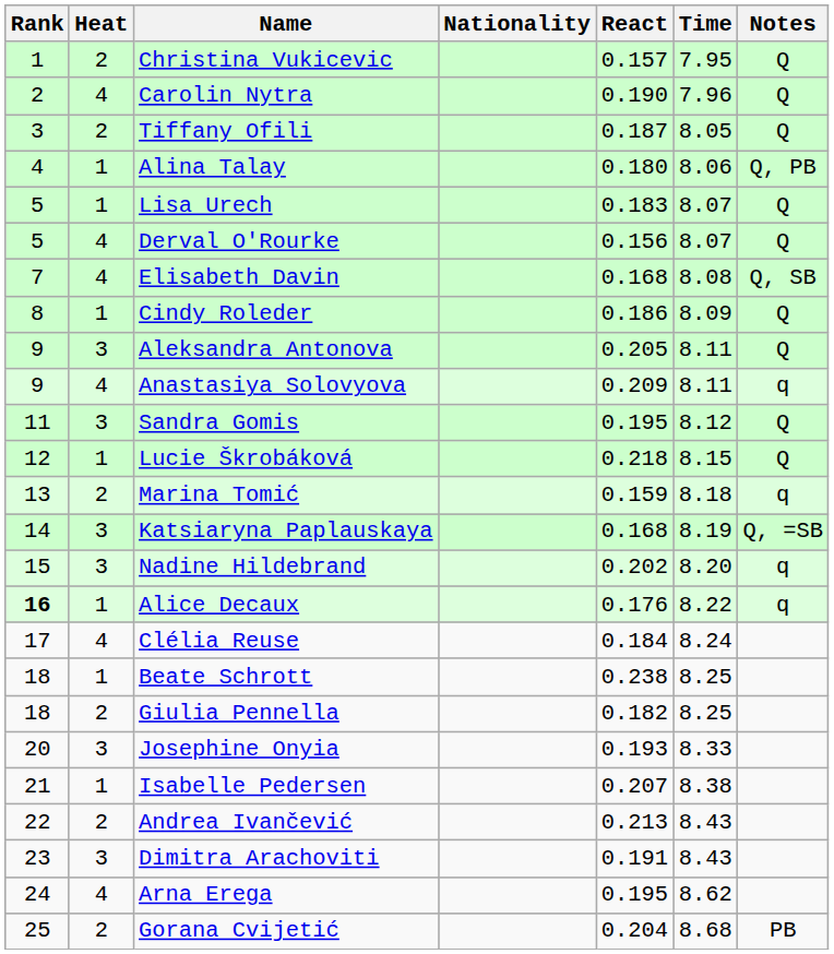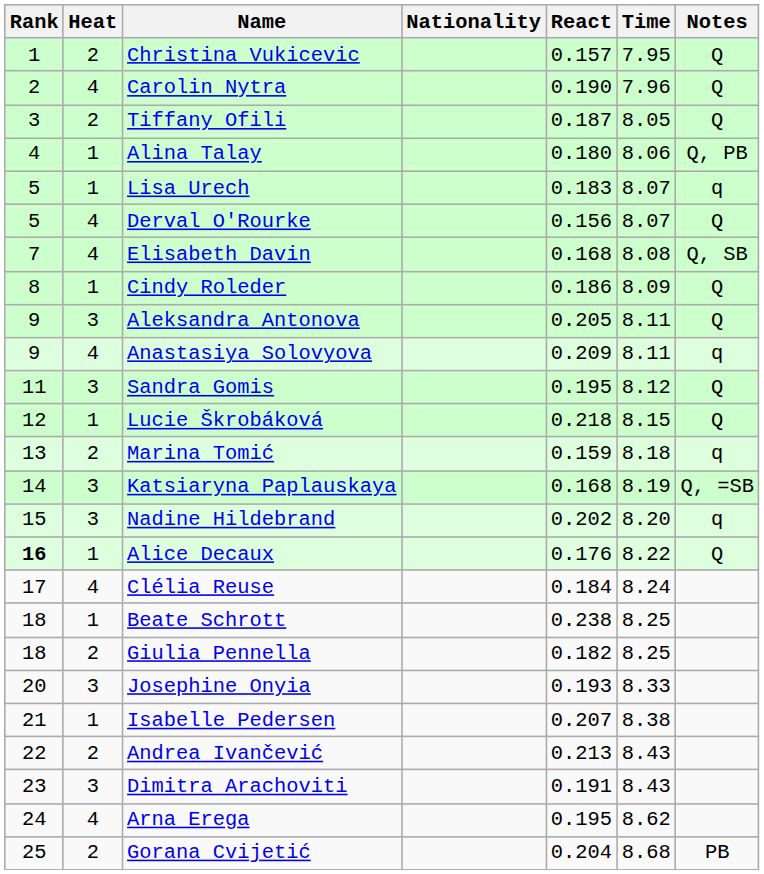 <table class="wikitable sortable" style="text-align:center">
 <tr>
 <th>Rank</th>
 <th>Heat</th>
 <th>Name</th>
 <th>Nationality</th>
 <th>React</th>
 <th>Time</th>
 <th>Notes</th>
 </tr>
 <tr bgcolor=ccffcc>
 <td>1</td>
 <td>2</td>
 <td align=left><a href='#'>Christina Vukicevic</a></td>
 <td align=left></td>
 <td>0.157</td>
 <td>7.95</td>
 <td>Q</td>
 </tr>
 <tr bgcolor=ccffcc>
 <td>2</td>
 <td>4</td>
 <td align=left><a href='#'>Carolin Nytra</a></td>
 <td align=left></td>
 <td>0.190</td>
 <td>7.96</td>
 <td>Q</td>
 </tr>
 <tr bgcolor=ccffcc>
 <td>3</td>
 <td>2</td>
 <td align=left><a href='#'>Tiffany Ofili</a></td>
 <td align=left></td>
 <td>0.187</td>
 <td>8.05</td>
 <td>Q</td>
 </tr>
 <tr bgcolor=ccffcc>
 <td>4</td>
 <td>1</td>
 <td align=left><a href='#'>Alina Talay</a></td>
 <td align=left></td>
 <td>0.180</td>
 <td>8.06</td>
 <td>Q, PB</td>
 </tr>
 <tr bgcolor=ccffcc>
 <td>5</td>
 <td>1</td>
 <td align=left><a href='#'>Lisa Urech</a></td>
 <td align=left></td>
 <td>0.183</td>
 <td>8.07</td>
-<td>Q</td>
+<td>q</td>
 </tr>
 <tr bgcolor=ccffcc>
 <td>5</td>
 <td>4</td>
 <td align=left><a href='#'>Derval O'Rourke</a></td>
 <td align=left></td>
 <td>0.156</td>
 <td>8.07</td>
 <td>Q</td>
 </tr>
 <tr bgcolor=ccffcc>
 <td>7</td>
 <td>4</td>
 <td align=left><a href='#'>Elisabeth Davin</a></td>
 <td align=left></td>
 <td>0.168</td>
 <td>8.08</td>
 <td>Q, SB</td>
 </tr>
 <tr bgcolor=ccffcc>
 <td>8</td>
 <td>1</td>
 <td align=left><a href='#'>Cindy Roleder</a></td>
 <td align=left></td>
 <td>0.186</td>
 <td>8.09</td>
 <td>Q</td>
 </tr>
 <tr bgcolor=ccffcc>
 <td>9</td>
 <td>3</td>
 <td align=left><a href='#'>Aleksandra Antonova</a></td>
 <td align=left></td>
 <td>0.205</td>
 <td>8.11</td>
 <td>Q</td>
 </tr>
 <tr bgcolor=ddffdd>
 <td>9</td>
 <td>4</td>
 <td align=left><a href='#'>Anastasiya Solovyova</a></td>
 <td align=left></td>
 <td>0.209</td>
 <td>8.11</td>
 <td>q</td>
 </tr>
 <tr bgcolor=ccffcc>
 <td>11</td>
 <td>3</td>
 <td align=left><a href='#'>Sandra Gomis</a></td>
 <td align=left></td>
 <td>0.195</td>
 <td>8.12</td>
 <td>Q</td>
 </tr>
 <tr bgcolor=ccffcc>
 <td>12</td>
 <td>1</td>
 <td align=left><a href='#'>Lucie Škrobáková</a></td>
 <td align=left></td>
 <td>0.218</td>
 <td>8.15</td>
 <td>Q</td>
 </tr>
 <tr bgcolor=ddffdd>
 <td>13</td>
 <td>2</td>
 <td align=left><a href='#'>Marina Tomić</a></td>
 <td align=left></td>
 <td>0.159</td>
 <td>8.18</td>
 <td>q</td>
 </tr>
 <tr bgcolor=ccffcc>
 <td>14</td>
 <td>3</td>
 <td align=left><a href='#'>Katsiaryna Paplauskaya</a></td>
 <td align=left></td>
 <td>0.168</td>
 <td>8.19</td>
 <td>Q, =SB</td>
 </tr>
 <tr bgcolor=ddffdd>
 <td>15</td>
 <td>3</td>
 <td align=left><a href='#'>Nadine Hildebrand</a></td>
 <td align=left></td>
 <td>0.202</td>
 <td>8.20</td>
 <td>q</td>
 </tr>
 <tr bgcolor=ddffdd>
 <td><strong>16</strong></td>
 <td>1</td>
 <td align=left><a href='#'>Alice Decaux</a></td>
 <td align=left></td>
 <td>0.176</td>
 <td>8.22</td>
-<td>q</td>
+<td>Q</td>
 </tr>
 <tr>
 <td>17</td>
 <td>4</td>
 <td align=left><a href='#'>Clélia Reuse</a></td>
 <td align=left></td>
 <td>0.184</td>
 <td>8.24</td>
 <td></td>
 </tr>
 <tr>
 <td>18</td>
 <td>1</td>
 <td align=left><a href='#'>Beate Schrott</a></td>
 <td align=left></td>
 <td>0.238</td>
 <td>8.25</td>
 <td></td>
 </tr>
 <tr>
 <td>18</td>
 <td>2</td>
 <td align=left><a href='#'>Giulia Pennella</a></td>
 <td align=left></td>
 <td>0.182</td>
 <td>8.25</td>
 <td></td>
 </tr>
 <tr>
 <td>20</td>
 <td>3</td>
 <td align=left><a href='#'>Josephine Onyia</a></td>
 <td align=left></td>
 <td>0.193</td>
 <td>8.33</td>
 <td></td>
 </tr>
 <tr>
 <td>21</td>
 <td>1</td>
 <td align=left><a href='#'>Isabelle Pedersen</a></td>
 <td align=left></td>
 <td>0.207</td>
 <td>8.38</td>
 <td></td>
 </tr>
 <tr>
 <td>22</td>
 <td>2</td>
 <td align=left><a href='#'>Andrea Ivančević</a></td>
 <td align=left></td>
 <td>0.213</td>
 <td>8.43</td>
 <td></td>
 </tr>
 <tr>
 <td>23</td>
 <td>3</td>
 <td align=left><a href='#'>Dimitra Arachoviti</a></td>
 <td align=left></td>
 <td>0.191</td>
 <td>8.43</td>
 <td></td>
 </tr>
 <tr>
 <td>24</td>
 <td>4</td>
 <td align=left><a href='#'>Arna Erega</a></td>
 <td align=left></td>
 <td>0.195</td>
 <td>8.62</td>
 <td></td>
 </tr>
 <tr>
 <td>25</td>
 <td>2</td>
 <td align=left><a href='#'>Gorana Cvijetić</a></td>
 <td align=left></td>
 <td>0.204</td>
 <td>8.68</td>
 <td>PB</td>
 </tr>
 </table>
